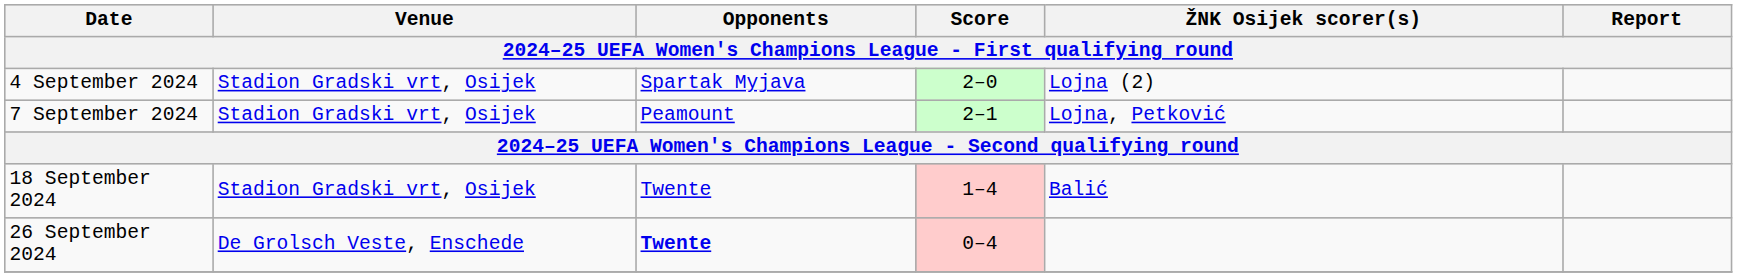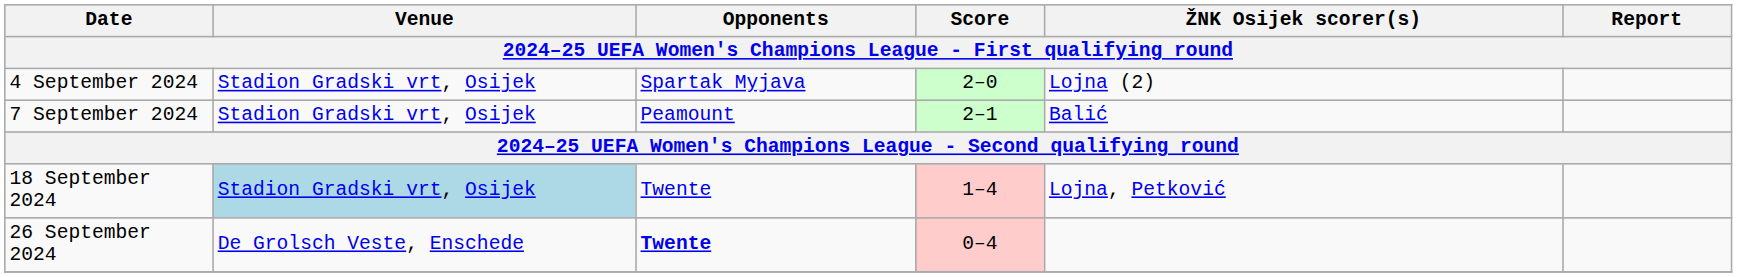 <table class="wikitable" style="font-size:95%;">
 <tr>
 <th width=125>Date</th>
 <th width=260>Venue</th>
 <th width=170>Opponents</th>
 <th width= 75>Score</th>
 <th width=320>ŽNK Osijek scorer(s)</th>
 <th width=100>Report</th>
 </tr>
 <tr>
 <th colspan=7><a href='#'>2024–25 UEFA Women's Champions League - First qualifying round</a></th>
 </tr>
 <tr>
 <td>4 September 2024</td>
 <td><a href='#'>Stadion Gradski vrt</a>, <a href='#'>Osijek</a></td>
 <td> <a href='#'>Spartak Myjava</a></td>
 <td align=center bgcolor=#CCFFCC>2–0</td>
 <td><a href='#'>Lojna</a> (2)</td>
 <td></td>
 </tr>
 <tr>
 <td>7 September 2024</td>
 <td><a href='#'>Stadion Gradski vrt</a>, <a href='#'>Osijek</a></td>
 <td> <a href='#'>Peamount</a></td>
 <td align=center bgcolor=#CCFFCC>2–1</td>
-<td><a href='#'>Lojna</a>, <a href='#'>Petković</a></td>
+<td><a href='#'>Balić</a></td>
 <td></td>
 </tr>
 <tr>
 <th colspan=7><a href='#'>2024–25 UEFA Women's Champions League - Second qualifying round</a></th>
 </tr>
 <tr>
 <td>18 September 2024</td>
-<td><a href='#'>Stadion Gradski vrt</a>, <a href='#'>Osijek</a></td>
+<td style="background: lightblue;"><a href='#'>Stadion Gradski vrt</a>, <a href='#'>Osijek</a></td>
 <td> <a href='#'>Twente</a></td>
 <td align="center" bgcolor="#FFCCCC">1–4</td>
-<td><a href='#'>Balić</a></td>
+<td><a href='#'>Lojna</a>, <a href='#'>Petković</a></td>
 <td></td>
 </tr>
 <tr>
 <td>26 September 2024</td>
 <td><a href='#'>De Grolsch Veste</a>, <a href='#'>Enschede</a></td>
 <td><strong> <a href='#'>Twente</a></strong></td>
 <td align="center" bgcolor="#FFCCCC">0–4</td>
 <td></td>
 <td></td>
 </tr>
 <tr>
 </tr>
 </table>
